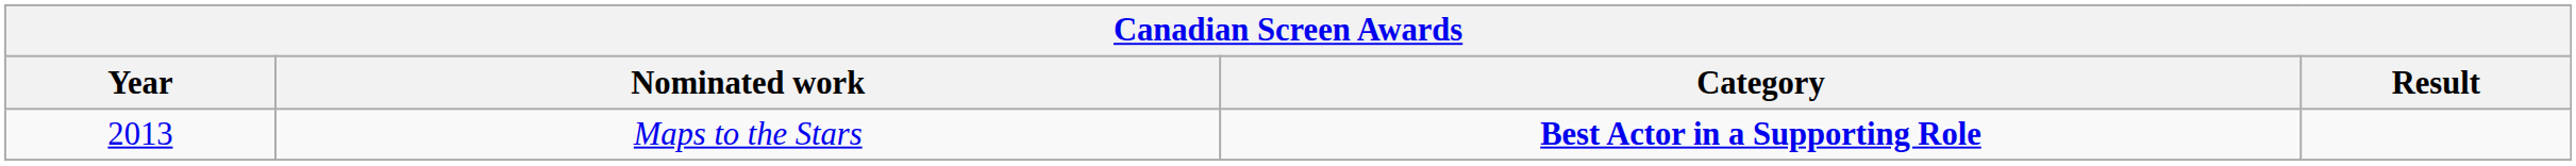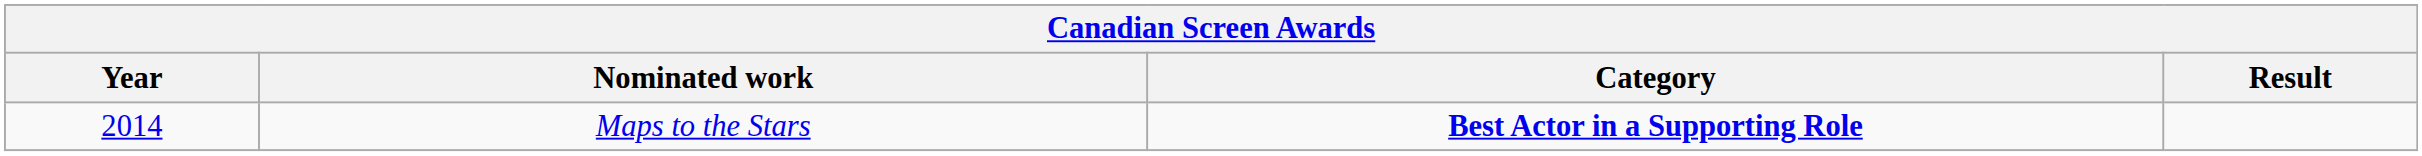 <table width="100%" class="wikitable">
 <tr>
 <th colspan="4" align="center"><a href='#'>Canadian Screen Awards</a></th>
 </tr>
 <tr>
 <th width="10%">Year</th>
 <th width="35%">Nominated work</th>
 <th width="40%">Category</th>
 <th width="10%">Result</th>
 </tr>
 <tr>
-<td align="center"><a href='#'>2013</a></td>
+<td align="center"><a href='#'>2014</a></td>
 <td align="center"><em><a href='#'>Maps to the Stars</a></em></td>
 <td align="center"><strong><a href='#'>Best Actor in a Supporting Role</a></strong></td>
 <td></td>
 </tr>
 </table>
